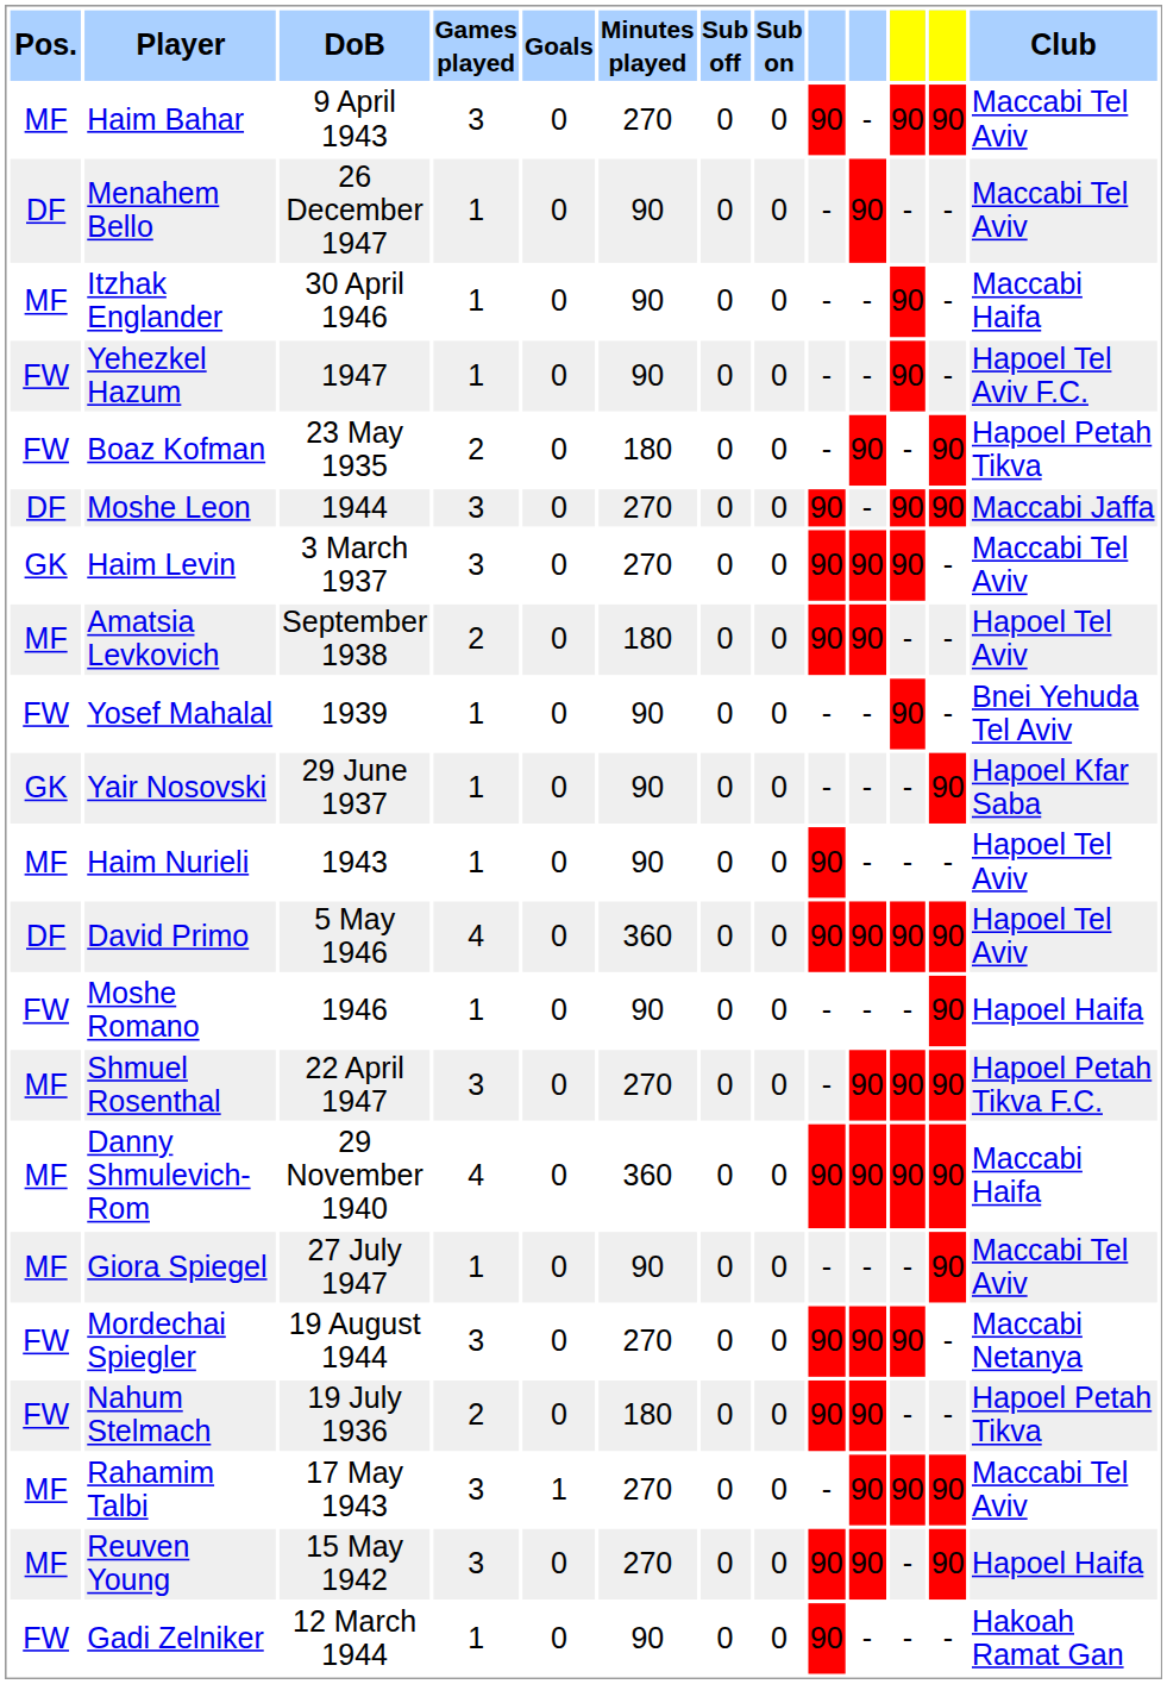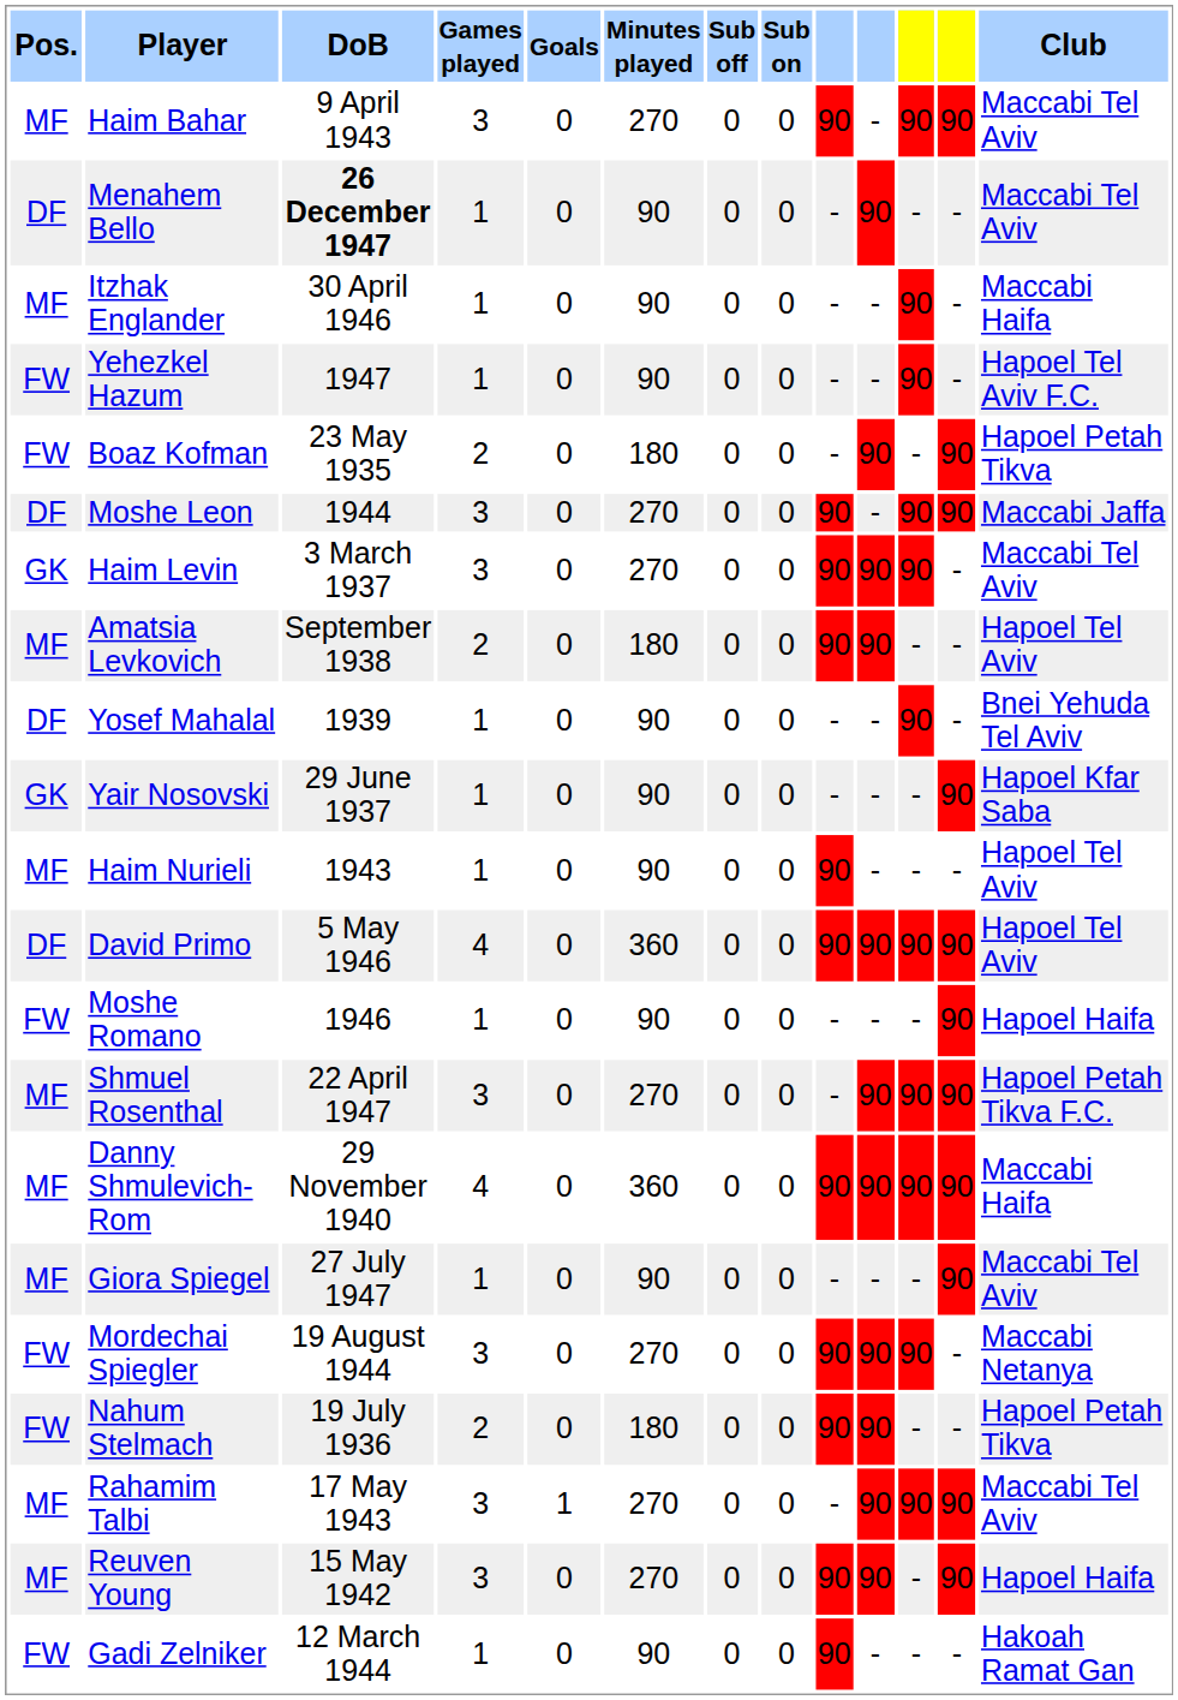 <table border="0" width="100%" style="border: 1px solid #999; background-color:#FFFFFF; text-align:center">
 <tr align="center" bgcolor="#AAD0FF">
 <th width=7%>Pos.</th>
 <th width=20%>Player</th>
 <th width=12%>DoB</th>
 <th width=6%><small>Games<br>played</small></th>
 <th width=6%><small>Goals</small></th>
 <th width=4%><small>Minutes<br>played</small></th>
 <th width=4%><small>Sub off</small></th>
 <th width=4%><small>Sub on</small></th>
 <th width=3%></th>
 <th width=3%></th>
 <th width=3% bgcolor=yellow></th>
 <th width=3% bgcolor=yellow></th>
 <th width=27%>Club</th>
 </tr>
 <tr>
 <td><a href='#'>MF</a></td>
 <td align="left"><a href='#'>Haim Bahar</a></td>
 <td>9 April 1943</td>
 <td>3</td>
 <td>0</td>
 <td>270</td>
 <td>0</td>
 <td>0</td>
 <td bgcolor=red>90</td>
 <td>-</td>
 <td bgcolor=red>90</td>
 <td bgcolor=red>90</td>
 <td align="left"> <a href='#'>Maccabi Tel Aviv</a></td>
 </tr>
 <tr bgcolor="#EFEFEF">
 <td><a href='#'>DF</a></td>
 <td align="left"><a href='#'>Menahem Bello</a></td>
-<td>26 December 1947</td>
+<td><strong>26 December 1947</strong></td>
 <td>1</td>
 <td>0</td>
 <td>90</td>
 <td>0</td>
 <td>0</td>
 <td>-</td>
 <td bgcolor=red>90</td>
 <td>-</td>
 <td>-</td>
 <td align="left"> <a href='#'>Maccabi Tel Aviv</a></td>
 </tr>
 <tr>
 <td><a href='#'>MF</a></td>
 <td align="left"><a href='#'>Itzhak Englander</a></td>
 <td>30 April 1946</td>
 <td>1</td>
 <td>0</td>
 <td>90</td>
 <td>0</td>
 <td>0</td>
 <td>-</td>
 <td>-</td>
 <td bgcolor=red>90</td>
 <td>-</td>
 <td align="left"> <a href='#'>Maccabi Haifa</a></td>
 </tr>
 <tr bgcolor="#EFEFEF">
 <td><a href='#'>FW</a></td>
 <td align="left"><a href='#'>Yehezkel Hazum</a></td>
 <td>1947</td>
 <td>1</td>
 <td>0</td>
 <td>90</td>
 <td>0</td>
 <td>0</td>
 <td>-</td>
 <td>-</td>
 <td bgcolor=red>90</td>
 <td>-</td>
 <td align="left"> <a href='#'>Hapoel Tel Aviv F.C.</a></td>
 </tr>
 <tr>
 <td><a href='#'>FW</a></td>
 <td align="left"><a href='#'>Boaz Kofman</a></td>
 <td>23 May 1935</td>
 <td>2</td>
 <td>0</td>
 <td>180</td>
 <td>0</td>
 <td>0</td>
 <td>-</td>
 <td bgcolor=red>90</td>
 <td>-</td>
 <td bgcolor=red>90</td>
 <td align="left"> <a href='#'>Hapoel Petah Tikva</a></td>
 </tr>
 <tr bgcolor="#EFEFEF">
 <td><a href='#'>DF</a></td>
 <td align="left"><a href='#'>Moshe Leon</a></td>
 <td>1944</td>
 <td>3</td>
 <td>0</td>
 <td>270</td>
 <td>0</td>
 <td>0</td>
 <td bgcolor=red>90</td>
 <td>-</td>
 <td bgcolor=red>90</td>
 <td bgcolor=red>90</td>
 <td align="left"> <a href='#'>Maccabi Jaffa</a></td>
 </tr>
 <tr>
 <td><a href='#'>GK</a></td>
 <td align="left"><a href='#'>Haim Levin</a></td>
 <td>3 March 1937</td>
 <td>3</td>
 <td>0</td>
 <td>270</td>
 <td>0</td>
 <td>0</td>
 <td bgcolor=red>90</td>
 <td bgcolor=red>90</td>
 <td bgcolor=red>90</td>
 <td>-</td>
 <td align="left"> <a href='#'>Maccabi Tel Aviv</a></td>
 </tr>
 <tr bgcolor="#EFEFEF">
 <td><a href='#'>MF</a></td>
 <td align="left"><a href='#'>Amatsia Levkovich</a></td>
 <td>September 1938</td>
 <td>2</td>
 <td>0</td>
 <td>180</td>
 <td>0</td>
 <td>0</td>
 <td bgcolor=red>90</td>
 <td bgcolor=red>90</td>
 <td>-</td>
 <td>-</td>
 <td align="left"> <a href='#'>Hapoel Tel Aviv</a></td>
 </tr>
 <tr>
-<td><a href='#'>FW</a></td>
+<td><a href='#'>DF</a></td>
 <td align="left"><a href='#'>Yosef Mahalal</a></td>
 <td>1939</td>
 <td>1</td>
 <td>0</td>
 <td>90</td>
 <td>0</td>
 <td>0</td>
 <td>-</td>
 <td>-</td>
 <td bgcolor=red>90</td>
 <td>-</td>
 <td align="left"> <a href='#'>Bnei Yehuda Tel Aviv</a></td>
 </tr>
 <tr bgcolor="#EFEFEF">
 <td><a href='#'>GK</a></td>
 <td align="left"><a href='#'>Yair Nosovski</a></td>
 <td>29 June 1937</td>
 <td>1</td>
 <td>0</td>
 <td>90</td>
 <td>0</td>
 <td>0</td>
 <td>-</td>
 <td>-</td>
 <td>-</td>
 <td bgcolor=red>90</td>
 <td align="left"> <a href='#'>Hapoel Kfar Saba</a></td>
 </tr>
 <tr>
 <td><a href='#'>MF</a></td>
 <td align="left"><a href='#'>Haim Nurieli</a></td>
 <td>1943</td>
 <td>1</td>
 <td>0</td>
 <td>90</td>
 <td>0</td>
 <td>0</td>
 <td bgcolor=red>90</td>
 <td>-</td>
 <td>-</td>
 <td>-</td>
 <td align="left"> <a href='#'>Hapoel Tel Aviv</a></td>
 </tr>
 <tr bgcolor="#EFEFEF">
 <td><a href='#'>DF</a></td>
 <td align="left"><a href='#'>David Primo</a></td>
 <td>5 May 1946</td>
 <td>4</td>
 <td>0</td>
 <td>360</td>
 <td>0</td>
 <td>0</td>
 <td bgcolor=red>90</td>
 <td bgcolor=red>90</td>
 <td bgcolor=red>90</td>
 <td bgcolor=red>90</td>
 <td align="left"> <a href='#'>Hapoel Tel Aviv</a></td>
 </tr>
 <tr>
 <td><a href='#'>FW</a></td>
 <td align="left"><a href='#'>Moshe Romano</a></td>
 <td>1946</td>
 <td>1</td>
 <td>0</td>
 <td>90</td>
 <td>0</td>
 <td>0</td>
 <td>-</td>
 <td>-</td>
 <td>-</td>
 <td bgcolor=red>90</td>
 <td align="left"> <a href='#'>Hapoel Haifa</a></td>
 </tr>
 <tr bgcolor="#EFEFEF">
 <td><a href='#'>MF</a></td>
 <td align="left"><a href='#'>Shmuel Rosenthal</a></td>
 <td>22 April 1947</td>
 <td>3</td>
 <td>0</td>
 <td>270</td>
 <td>0</td>
 <td>0</td>
 <td>-</td>
 <td bgcolor=red>90</td>
 <td bgcolor=red>90</td>
 <td bgcolor=red>90</td>
 <td align="left"> <a href='#'>Hapoel Petah Tikva F.C.</a></td>
 </tr>
 <tr>
 <td><a href='#'>MF</a></td>
 <td align="left"><a href='#'>Danny Shmulevich-Rom</a></td>
 <td>29 November 1940</td>
 <td>4</td>
 <td>0</td>
 <td>360</td>
 <td>0</td>
 <td>0</td>
 <td bgcolor=red>90</td>
 <td bgcolor=red>90</td>
 <td bgcolor=red>90</td>
 <td bgcolor=red>90</td>
 <td align="left"> <a href='#'>Maccabi Haifa</a></td>
 </tr>
 <tr bgcolor="#EFEFEF">
 <td><a href='#'>MF</a></td>
 <td align="left"><a href='#'>Giora Spiegel</a></td>
 <td>27 July 1947</td>
 <td>1</td>
 <td>0</td>
 <td>90</td>
 <td>0</td>
 <td>0</td>
 <td>-</td>
 <td>-</td>
 <td>-</td>
 <td bgcolor=red>90</td>
 <td align="left"> <a href='#'>Maccabi Tel Aviv</a></td>
 </tr>
 <tr>
 <td><a href='#'>FW</a></td>
 <td align="left"><a href='#'>Mordechai Spiegler</a></td>
 <td>19 August 1944</td>
 <td>3</td>
 <td>0</td>
 <td>270</td>
 <td>0</td>
 <td>0</td>
 <td bgcolor=red>90</td>
 <td bgcolor=red>90</td>
 <td bgcolor=red>90</td>
 <td>-</td>
 <td align="left"> <a href='#'>Maccabi Netanya</a></td>
 </tr>
 <tr bgcolor="#EFEFEF">
 <td><a href='#'>FW</a></td>
 <td align="left"><a href='#'>Nahum Stelmach</a></td>
 <td>19 July 1936</td>
 <td>2</td>
 <td>0</td>
 <td>180</td>
 <td>0</td>
 <td>0</td>
 <td bgcolor=red>90</td>
 <td bgcolor=red>90</td>
 <td>-</td>
 <td>-</td>
 <td align="left"> <a href='#'>Hapoel Petah Tikva</a></td>
 </tr>
 <tr>
 <td><a href='#'>MF</a></td>
 <td align="left"><a href='#'>Rahamim Talbi</a></td>
 <td>17 May 1943</td>
 <td>3</td>
 <td>1</td>
 <td>270</td>
 <td>0</td>
 <td>0</td>
 <td>-</td>
 <td bgcolor=red>90</td>
 <td bgcolor=red>90</td>
 <td bgcolor=red>90</td>
 <td align="left"> <a href='#'>Maccabi Tel Aviv</a></td>
 </tr>
 <tr bgcolor="#EFEFEF">
 <td><a href='#'>MF</a></td>
 <td align="left"><a href='#'>Reuven Young</a></td>
 <td>15 May 1942</td>
 <td>3</td>
 <td>0</td>
 <td>270</td>
 <td>0</td>
 <td>0</td>
 <td bgcolor=red>90</td>
 <td bgcolor=red>90</td>
 <td>-</td>
 <td bgcolor=red>90</td>
 <td align="left"> <a href='#'>Hapoel Haifa</a></td>
 </tr>
 <tr>
 <td><a href='#'>FW</a></td>
 <td align="left"><a href='#'>Gadi Zelniker</a></td>
 <td>12 March 1944</td>
 <td>1</td>
 <td>0</td>
 <td>90</td>
 <td>0</td>
 <td>0</td>
 <td bgcolor=red>90</td>
 <td>-</td>
 <td>-</td>
 <td>-</td>
 <td align="left"> <a href='#'>Hakoah Ramat Gan</a></td>
 </tr>
 </table>
